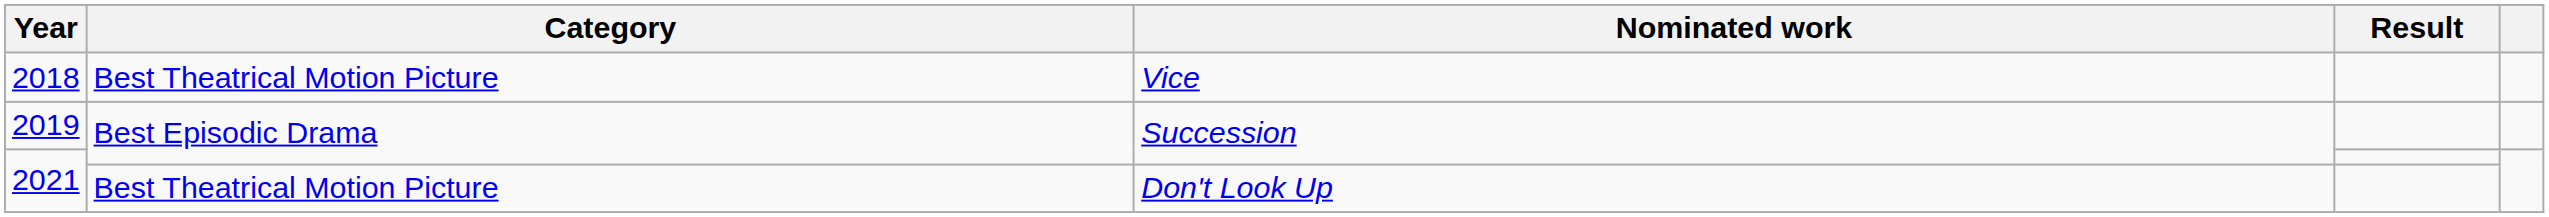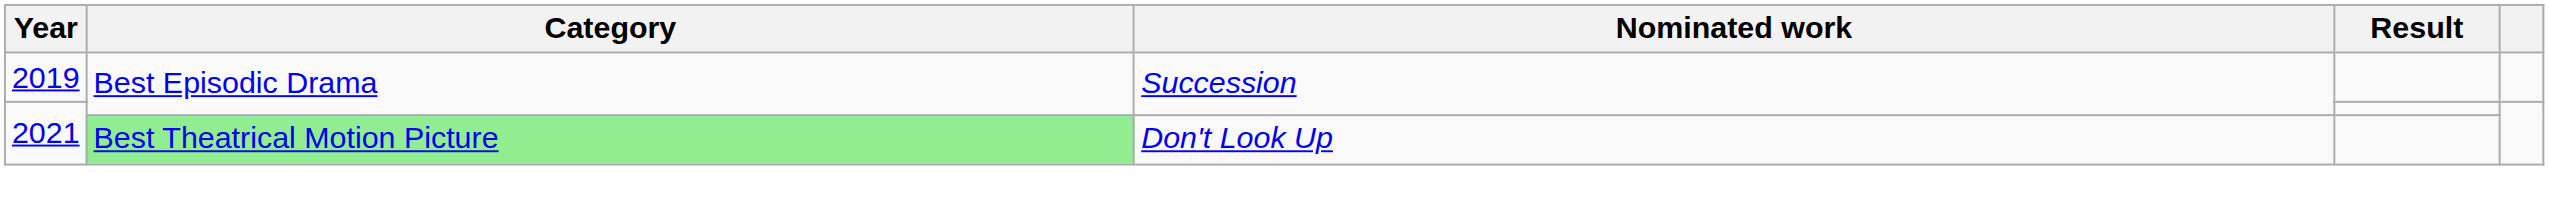 <table class="wikitable">
 <tr>
 <th ! scope="col" style="width:1em;">Year</th>
 <th scope="col" style="width:34em;">Category</th>
 <th scope="col" style="width:39em;">Nominated work</th>
 <th scope="col" style="width:5em;">Result</th>
 <th scope="col" style="width:1em;"></th>
-</tr>
-<tr>
-<td><a href='#'>2018</a></td>
-<td><a href='#'>Best Theatrical Motion Picture</a></td>
-<td><em><a href='#'>Vice</a></em></td>
-<td></td>
-<td></td>
 </tr>
 <tr>
 <td><a href='#'>2019</a></td>
 <td rowspan="2"><a href='#'>Best Episodic Drama</a></td>
 <td rowspan="2"><em><a href='#'>Succession</a></em></td>
 <td></td>
 <td></td>
 </tr>
 <tr>
 <td rowspan="2"><a href='#'>2021</a></td>
 <td></td>
 <td rowspan="2"></td>
 </tr>
 <tr>
-<td><a href='#'>Best Theatrical Motion Picture</a></td>
+<td style="background: lightgreen;"><a href='#'>Best Theatrical Motion Picture</a></td>
 <td><em><a href='#'>Don't Look Up</a></em></td>
 <td></td>
 </tr>
 </table>
